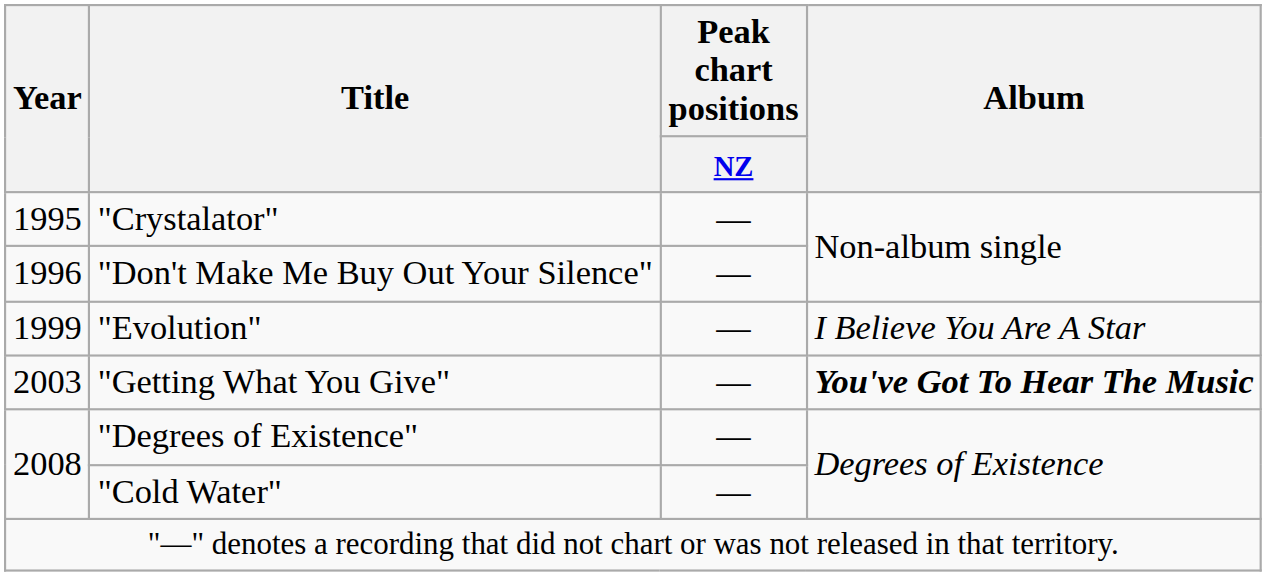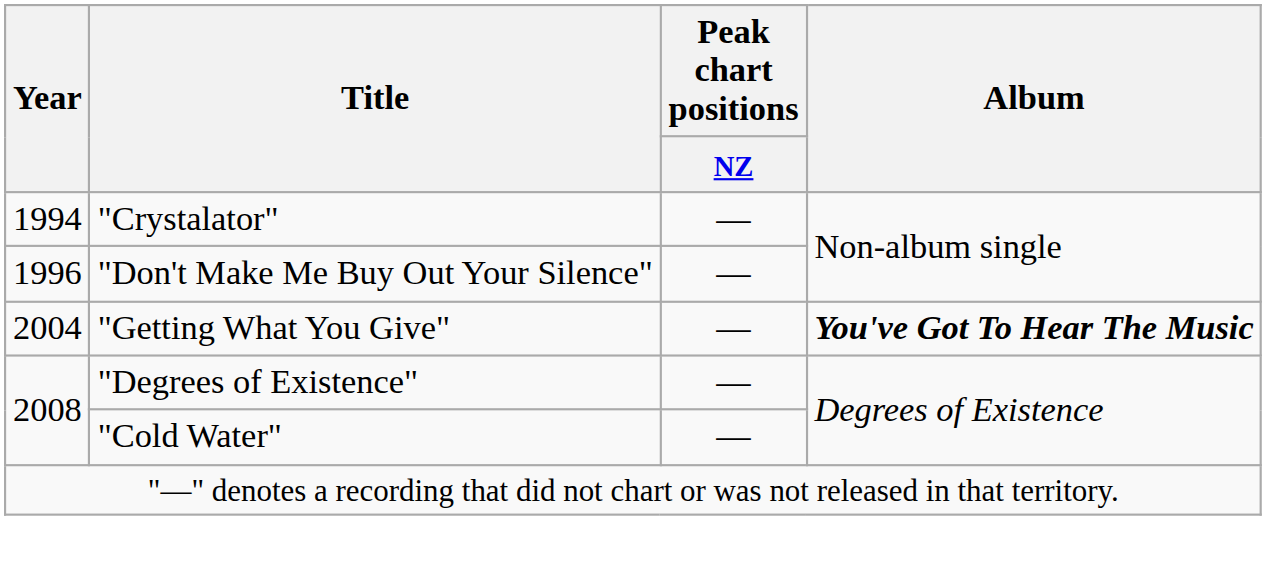 <table class="wikitable plainrowheaders">
 <tr>
 <th rowspan="2" style="width:1em;">Year</th>
 <th rowspan="2">Title</th>
 <th style="width:3em;">Peak chart positions</th>
 <th rowspan="2">Album</th>
 </tr>
 <tr>
 <th><small><a href='#'>NZ</a></small></th>
 </tr>
 <tr>
-<td>1995</td>
+<td>1994</td>
 <td>"Crystalator"</td>
 <td style="text-align:center;">—</td>
 <td rowspan=2>Non-album single</td>
 </tr>
 <tr>
 <td>1996</td>
 <td>"Don't Make Me Buy Out Your Silence"</td>
 <td style="text-align:center;">—</td>
 </tr>
 <tr>
-<td>1999</td>
-<td>"Evolution"</td>
-<td style="text-align:center;">—</td>
-<td><em>I Believe You Are A Star</em></td>
-</tr>
-<tr>
-<td>2003</td>
+<td>2004</td>
 <td>"Getting What You Give"</td>
 <td style="text-align:center;">—</td>
 <td><strong><em>You've Got To Hear The Music</em></strong></td>
 </tr>
 <tr>
 <td rowspan=2>2008</td>
 <td>"Degrees of Existence"</td>
 <td style="text-align:center;">—</td>
 <td rowspan=2><em>Degrees of Existence</em></td>
 </tr>
 <tr>
 <td>"Cold Water"</td>
 <td style="text-align:center;">—</td>
 </tr>
 <tr>
 <td colspan="4"  style="font-size:90%; text-align:center;">"—" denotes a recording that did not chart or was not released in that territory.</td>
 </tr>
 </table>
